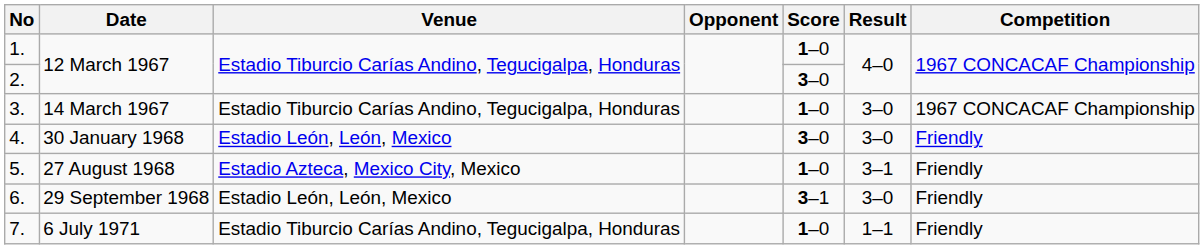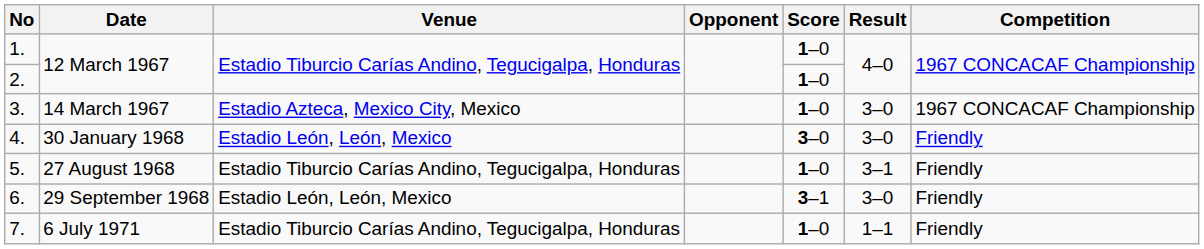 <table class="wikitable" style="font-size:85%;">
 <tr>
 <th>No</th>
 <th>Date</th>
 <th>Venue</th>
 <th>Opponent</th>
 <th>Score</th>
 <th>Result</th>
 <th>Competition</th>
 </tr>
 <tr>
 <td>1.</td>
 <td rowspan="2">12 March 1967</td>
 <td rowspan="2"><a href='#'>Estadio Tiburcio Carías Andino</a>, <a href='#'>Tegucigalpa</a>, <a href='#'>Honduras</a></td>
 <td rowspan="2"></td>
 <td align=center><strong>1</strong>–0</td>
 <td rowspan="2" style="text-align:center">4–0</td>
 <td rowspan="2"><a href='#'>1967 CONCACAF Championship</a></td>
 </tr>
 <tr>
 <td>2.</td>
-<td align=center><strong>3</strong>–0</td>
+<td align=center><strong>1</strong>–0</td>
 </tr>
 <tr>
 <td>3.</td>
 <td>14 March 1967</td>
-<td>Estadio Tiburcio Carías Andino, Tegucigalpa, Honduras</td>
+<td><a href='#'>Estadio Azteca</a>, <a href='#'>Mexico City</a>, Mexico</td>
 <td></td>
 <td align=center><strong>1</strong>–0</td>
 <td align=center>3–0</td>
 <td>1967 CONCACAF Championship</td>
 </tr>
 <tr>
 <td>4.</td>
 <td>30 January 1968</td>
 <td><a href='#'>Estadio León</a>, <a href='#'>León</a>, <a href='#'>Mexico</a></td>
 <td></td>
 <td align=center><strong>3</strong>–0</td>
 <td align=center>3–0</td>
 <td><a href='#'>Friendly</a></td>
 </tr>
 <tr>
 <td>5.</td>
 <td>27 August 1968</td>
-<td><a href='#'>Estadio Azteca</a>, <a href='#'>Mexico City</a>, Mexico</td>
+<td>Estadio Tiburcio Carías Andino, Tegucigalpa, Honduras</td>
 <td></td>
 <td align=center><strong>1</strong>–0</td>
 <td align=center>3–1</td>
 <td>Friendly</td>
 </tr>
 <tr>
 <td>6.</td>
 <td>29 September 1968</td>
 <td>Estadio León, León, Mexico</td>
 <td></td>
 <td align=center><strong>3</strong>–1</td>
 <td align=center>3–0</td>
 <td>Friendly</td>
 </tr>
 <tr>
 <td>7.</td>
 <td>6 July 1971</td>
 <td>Estadio Tiburcio Carías Andino, Tegucigalpa, Honduras</td>
 <td></td>
 <td align=center><strong>1</strong>–0</td>
 <td align=center>1–1</td>
 <td>Friendly</td>
 </tr>
 </table>
